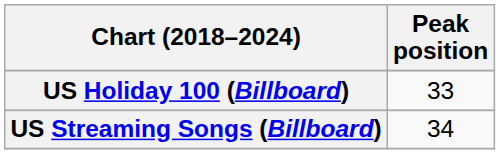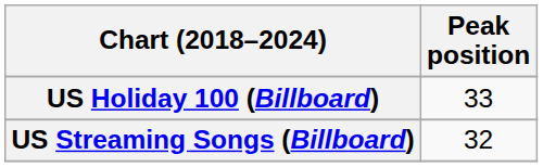 <table class="wikitable sortable plainrowheaders" style="text-align:center">
 <tr>
 <th scope="col">Chart (2018–2024)</th>
 <th scope="col">Peak<br>position</th>
 </tr>
 <tr>
 </tr>
 <tr>
 </tr>
 <tr>
 </tr>
 <tr>
 </tr>
 <tr>
 </tr>
 <tr>
 <th scope="row">US <a href='#'>Holiday 100</a> (<em><a href='#'>Billboard</a></em>)</th>
 <td>33</td>
 </tr>
 <tr>
 </tr>
 <tr>
 <th scope="row">US <a href='#'>Streaming Songs</a> (<em><a href='#'>Billboard</a></em>)</th>
-<td>34</td>
+<td>32</td>
 </tr>
 <tr>
 </tr>
 </table>
